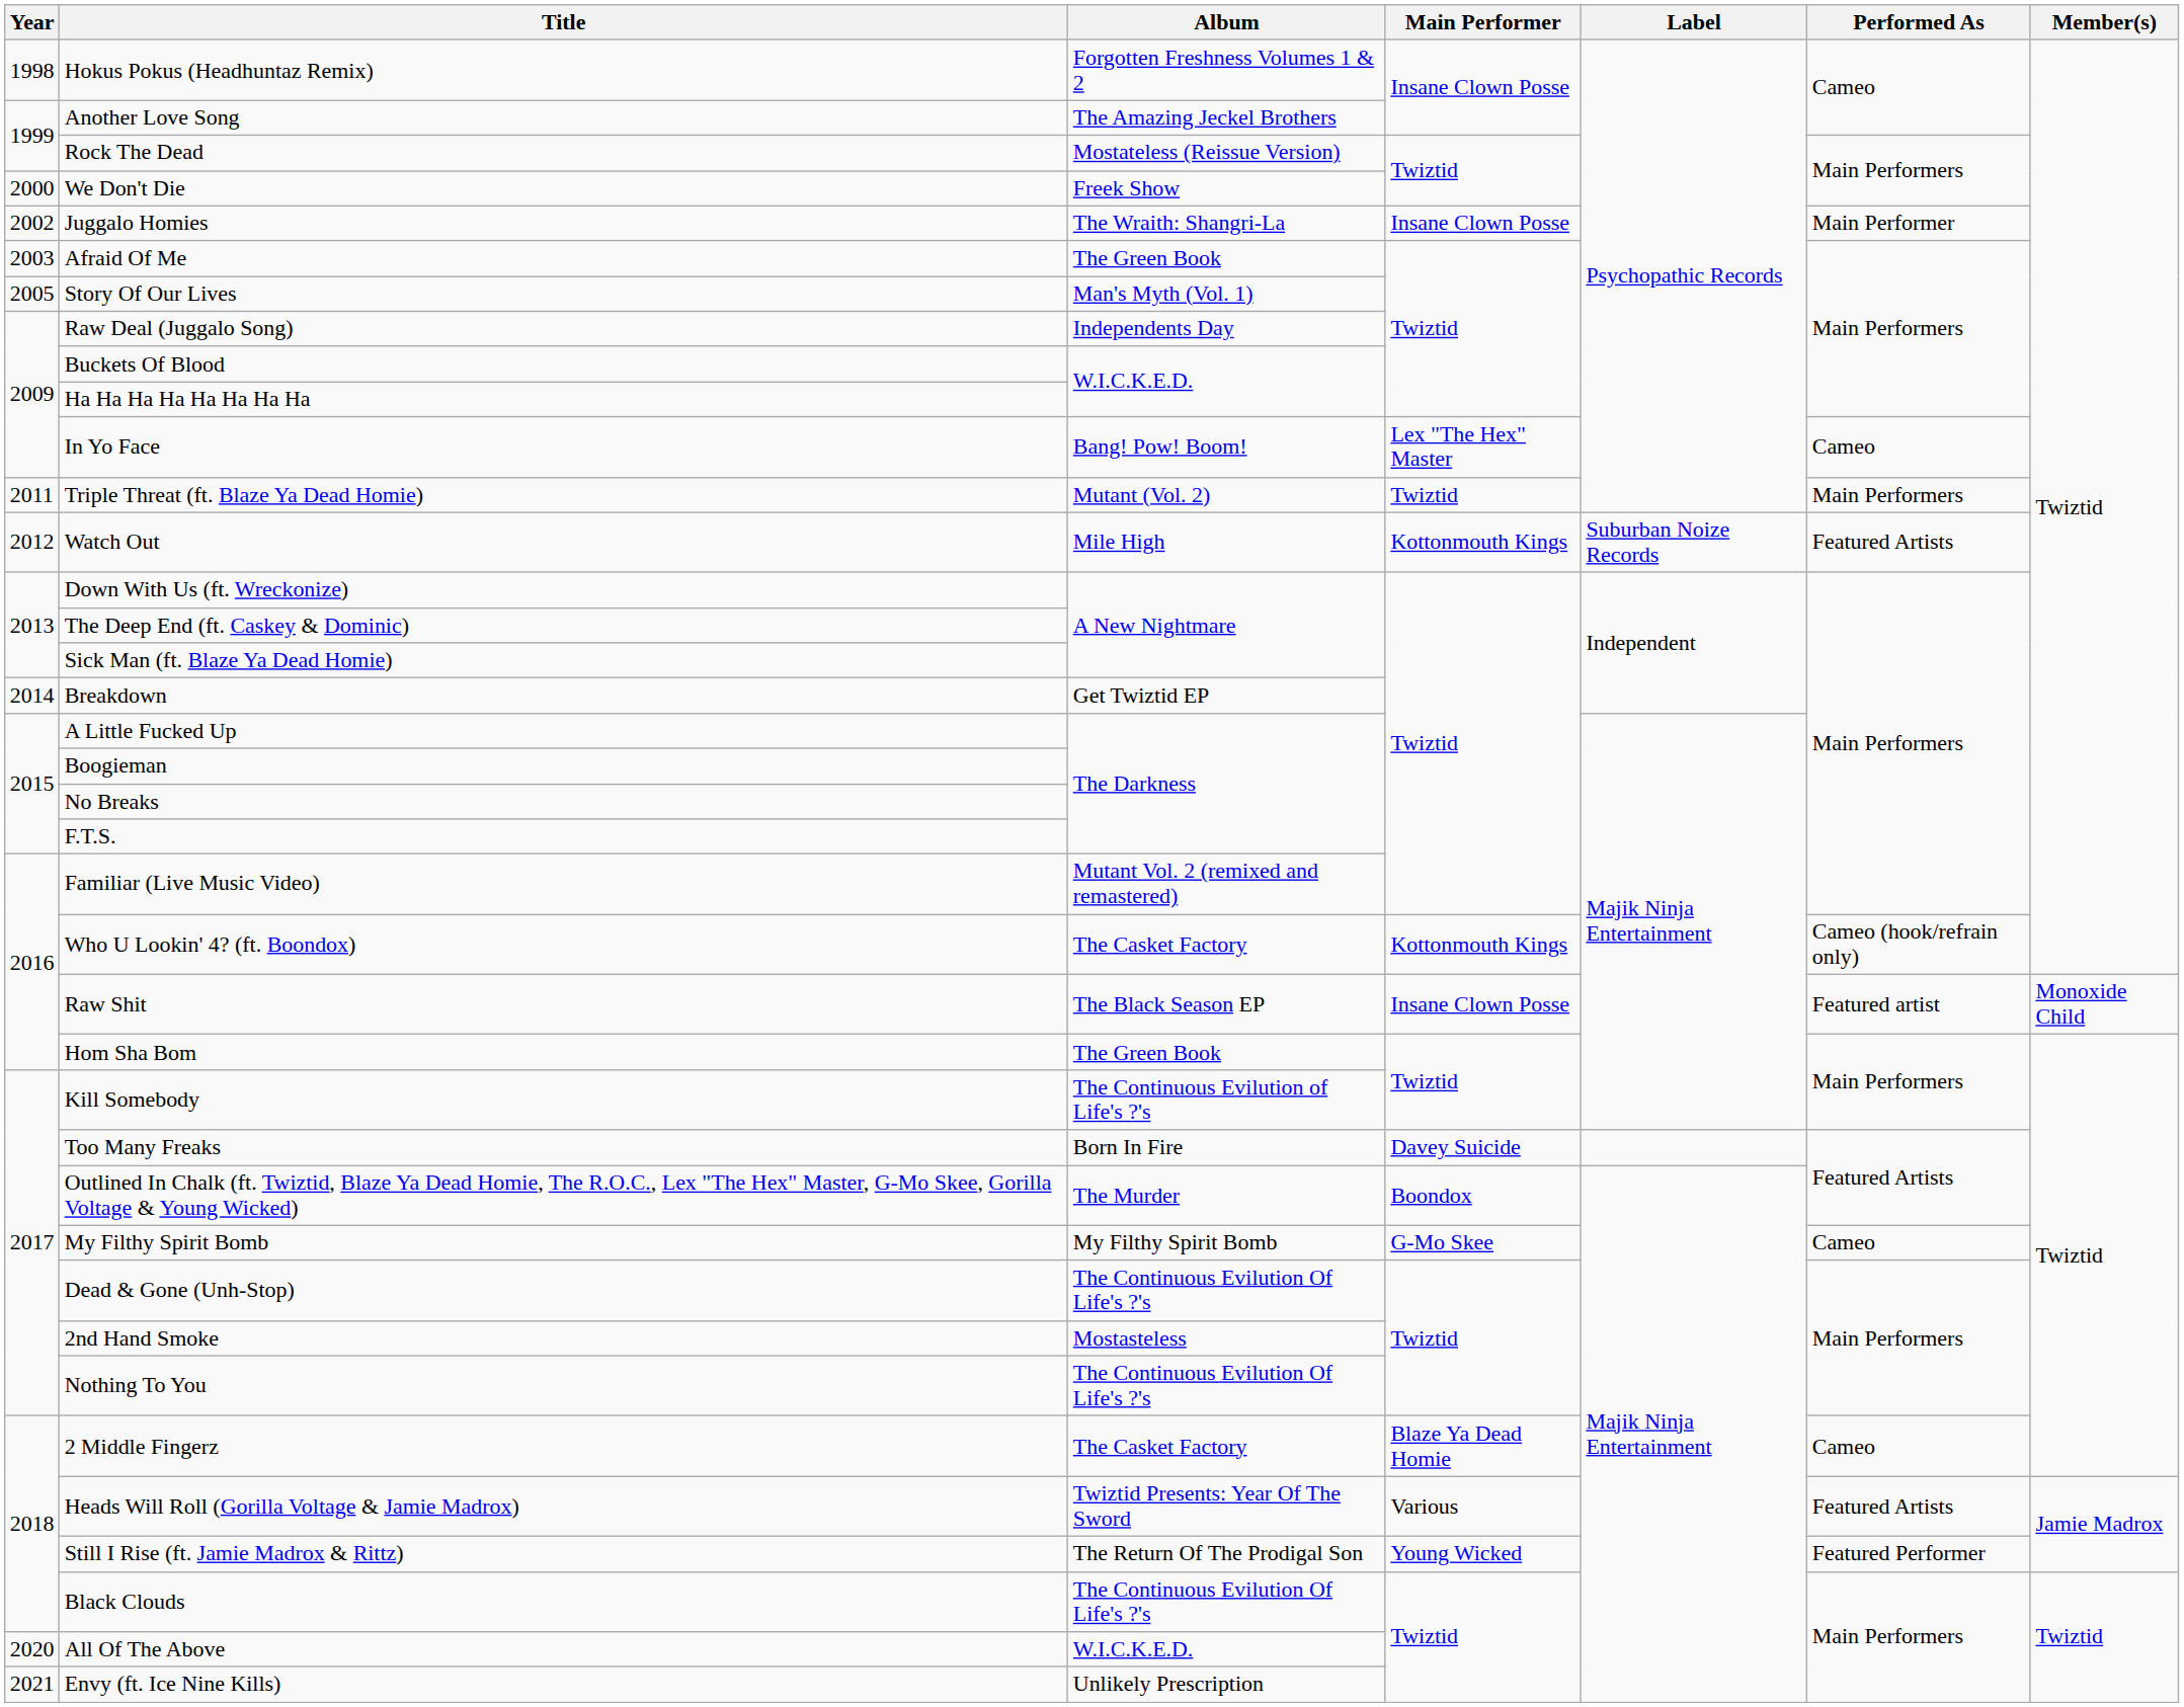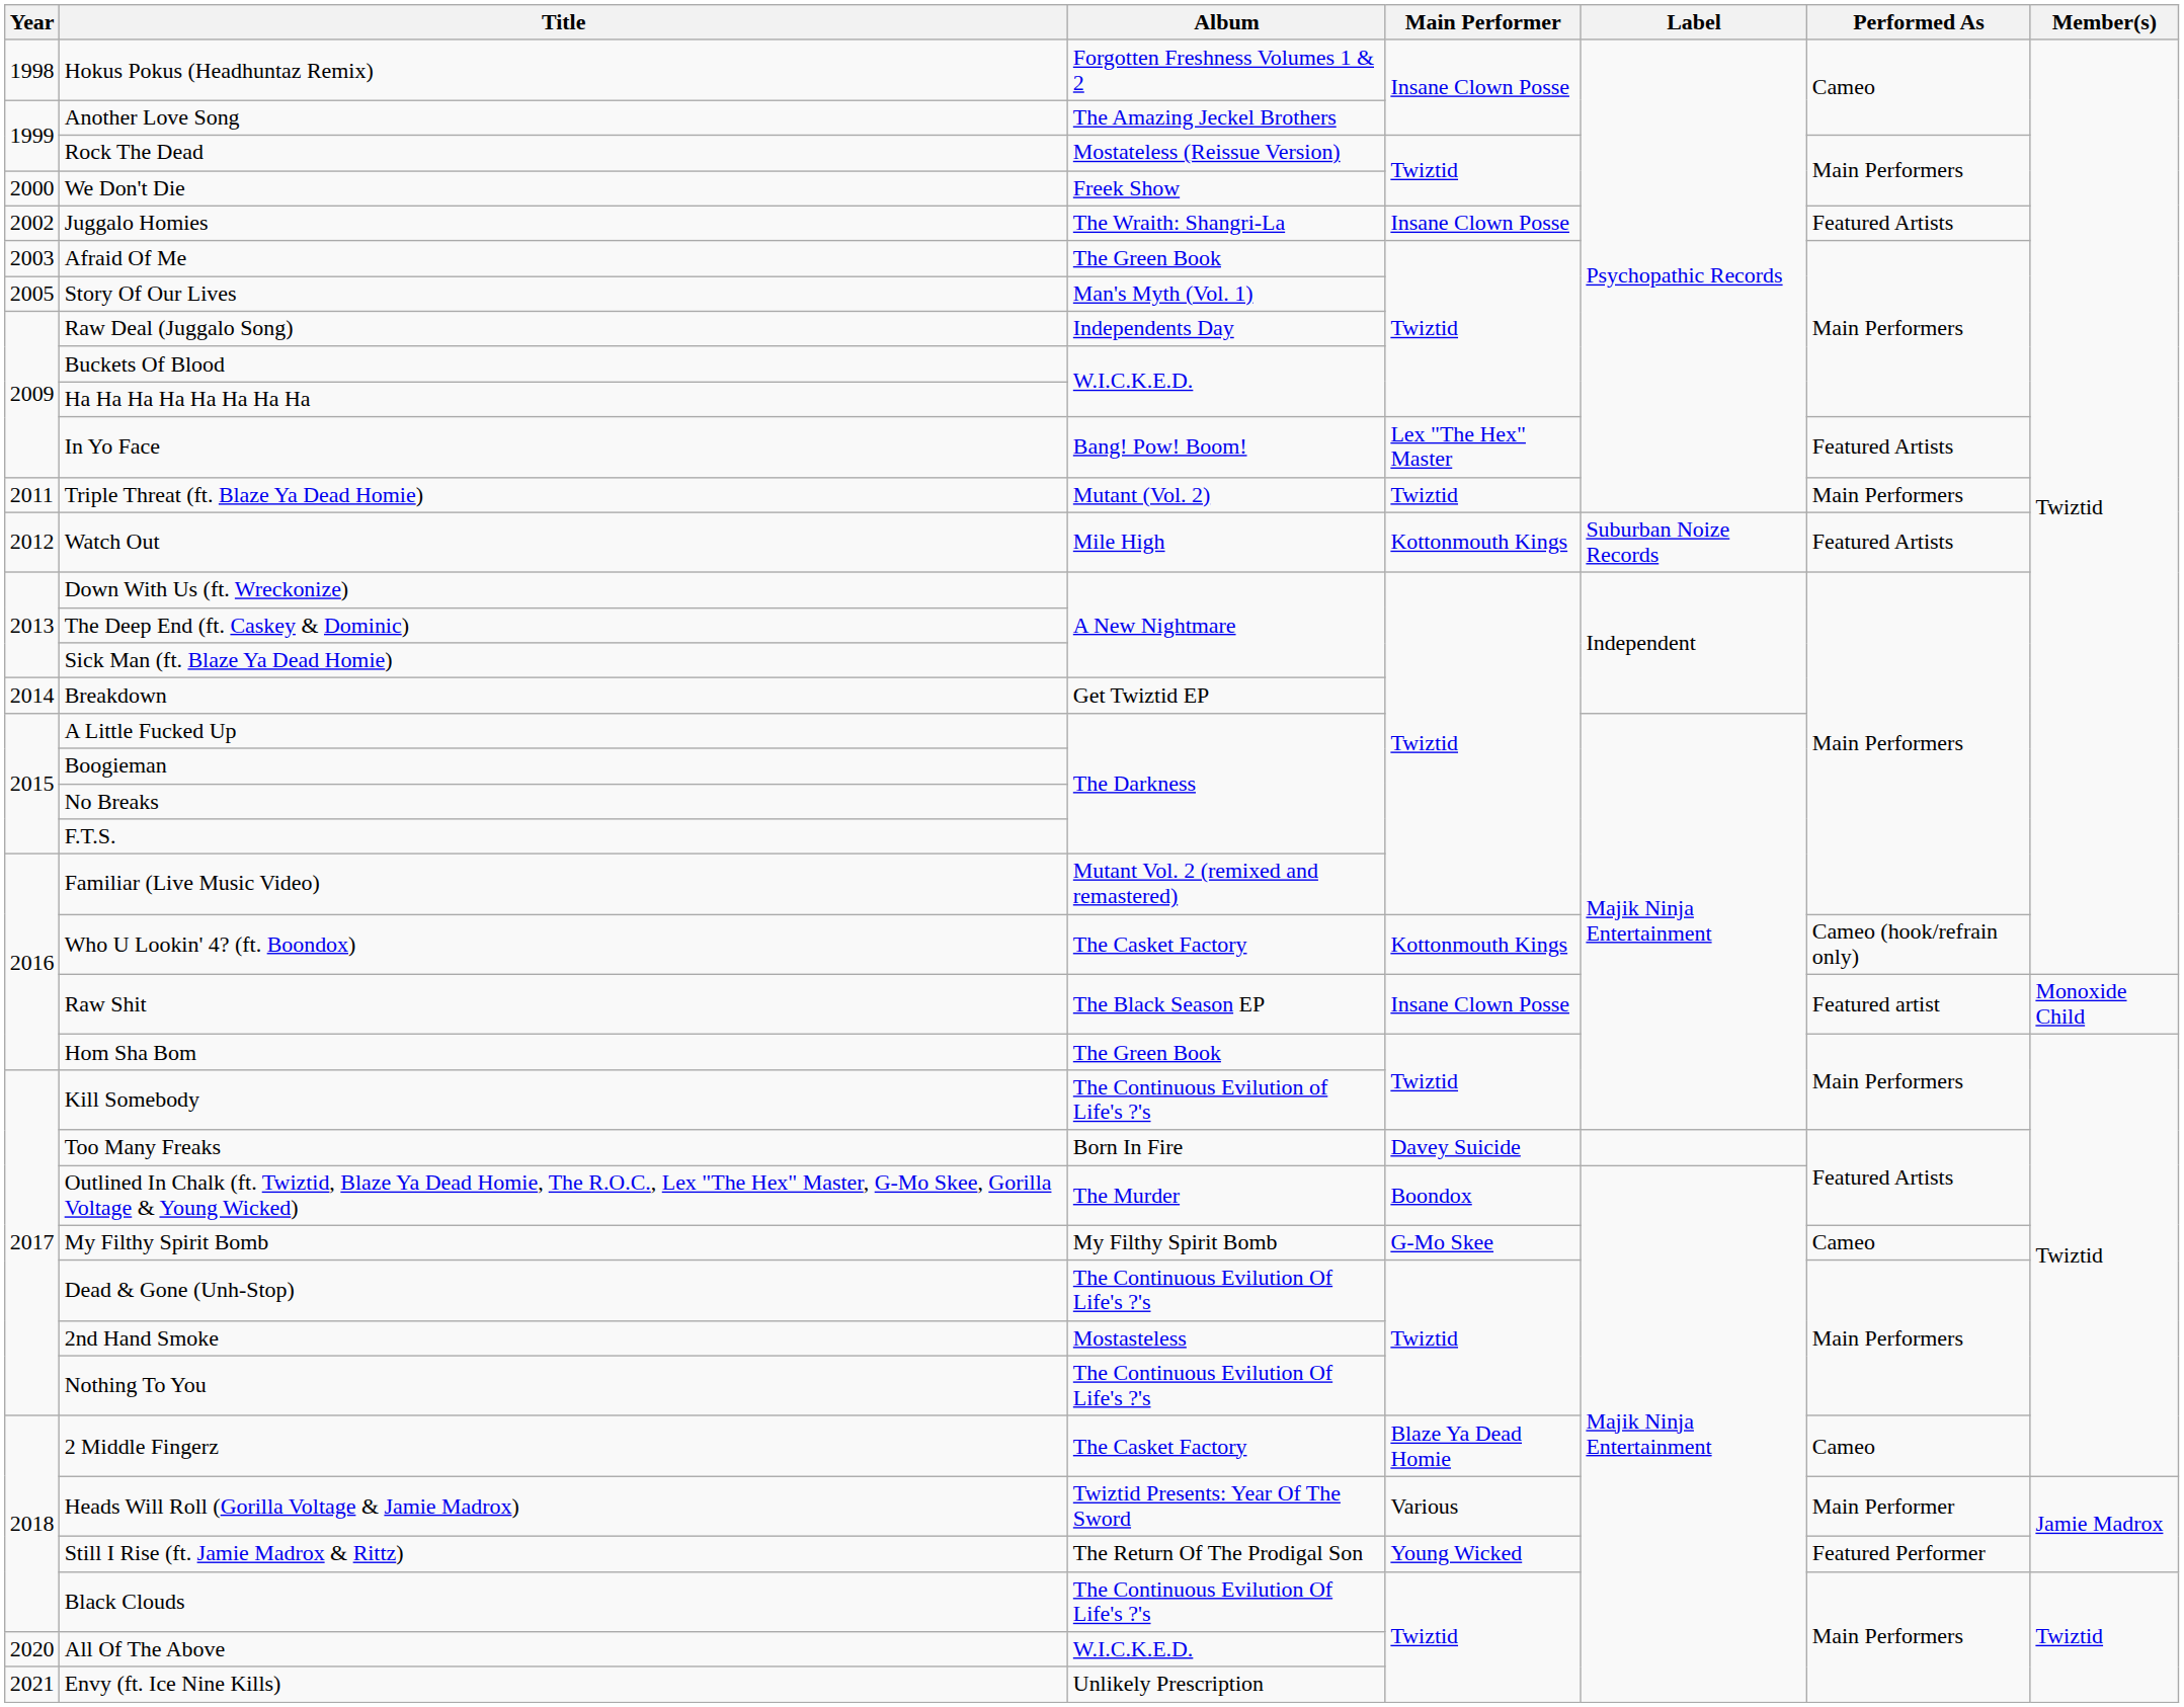 <table class="wikitable">
 <tr>
 <th>Year</th>
 <th>Title</th>
 <th>Album</th>
 <th>Main Performer</th>
 <th>Label</th>
 <th>Performed As</th>
 <th>Member(s)</th>
 </tr>
 <tr>
 <td>1998</td>
 <td>Hokus Pokus (Headhuntaz Remix)</td>
 <td><a href='#'>Forgotten Freshness Volumes 1 & 2</a></td>
 <td rowspan="2"><a href='#'>Insane Clown Posse</a></td>
 <td rowspan="12"><a href='#'>Psychopathic Records</a></td>
 <td rowspan="2">Cameo</td>
 <td rowspan="23">Twiztid</td>
 </tr>
 <tr>
 <td rowspan="2">1999</td>
 <td>Another Love Song</td>
 <td><a href='#'>The Amazing Jeckel Brothers</a></td>
 </tr>
 <tr>
 <td>Rock The Dead</td>
 <td><a href='#'>Mostateless (Reissue Version)</a></td>
 <td rowspan="2"><a href='#'>Twiztid</a></td>
 <td rowspan="2">Main Performers</td>
 </tr>
 <tr>
 <td>2000</td>
 <td>We Don't Die</td>
 <td><a href='#'>Freek Show</a></td>
 </tr>
 <tr>
 <td>2002</td>
 <td>Juggalo Homies</td>
 <td><a href='#'>The Wraith: Shangri-La</a></td>
 <td><a href='#'>Insane Clown Posse</a></td>
-<td>Main Performer</td>
+<td>Featured Artists</td>
 </tr>
 <tr>
 <td>2003</td>
 <td>Afraid Of Me</td>
 <td><a href='#'>The Green Book</a></td>
 <td rowspan="5"><a href='#'>Twiztid</a></td>
 <td rowspan="5">Main Performers</td>
 </tr>
 <tr>
 <td>2005</td>
 <td>Story Of Our Lives</td>
 <td><a href='#'>Man's Myth (Vol. 1)</a></td>
 </tr>
 <tr>
 <td rowspan="4">2009</td>
 <td>Raw Deal (Juggalo Song)</td>
 <td><a href='#'>Independents Day</a></td>
 </tr>
 <tr>
 <td>Buckets Of Blood</td>
 <td rowspan="2"><a href='#'>W.I.C.K.E.D.</a></td>
 </tr>
 <tr>
 <td>Ha Ha Ha Ha Ha Ha Ha Ha</td>
 </tr>
 <tr>
 <td>In Yo Face</td>
 <td><a href='#'>Bang! Pow! Boom!</a></td>
 <td><a href='#'>Lex "The Hex" Master</a></td>
-<td>Cameo</td>
+<td>Featured Artists</td>
 </tr>
 <tr>
 <td>2011</td>
 <td>Triple Threat (ft. <a href='#'>Blaze Ya Dead Homie</a>)</td>
 <td><a href='#'>Mutant (Vol. 2)</a></td>
 <td><a href='#'>Twiztid</a></td>
 <td>Main Performers</td>
 </tr>
 <tr>
 <td>2012</td>
 <td>Watch Out</td>
 <td><a href='#'>Mile High</a></td>
 <td><a href='#'>Kottonmouth Kings</a></td>
 <td><a href='#'>Suburban Noize Records</a></td>
 <td>Featured Artists</td>
 </tr>
 <tr>
 <td rowspan="3">2013</td>
 <td>Down With Us (ft. <a href='#'>Wreckonize</a>)</td>
 <td rowspan="3"><a href='#'>A New Nightmare</a></td>
 <td rowspan="9"><a href='#'>Twiztid</a></td>
 <td rowspan="4">Independent</td>
 <td rowspan="9">Main Performers</td>
 </tr>
 <tr>
 <td>The Deep End (ft. <a href='#'>Caskey</a> & <a href='#'>Dominic</a>)</td>
 </tr>
 <tr>
 <td>Sick Man (ft. <a href='#'>Blaze Ya Dead Homie</a>)</td>
 </tr>
 <tr>
 <td>2014</td>
 <td>Breakdown</td>
 <td>Get Twiztid EP</td>
 </tr>
 <tr>
 <td rowspan="4">2015</td>
 <td>A Little Fucked Up</td>
 <td rowspan="4"><a href='#'>The Darkness</a></td>
 <td rowspan="9"><a href='#'>Majik Ninja Entertainment</a></td>
 </tr>
 <tr>
 <td>Boogieman</td>
 </tr>
 <tr>
 <td>No Breaks</td>
 </tr>
 <tr>
 <td>F.T.S.</td>
 </tr>
 <tr>
 <td rowspan="4">2016</td>
 <td>Familiar (Live Music Video)</td>
 <td><a href='#'>Mutant Vol. 2 (remixed and remastered)</a></td>
 </tr>
 <tr>
 <td>Who U Lookin' 4? (ft. <a href='#'>Boondox</a>)</td>
 <td><a href='#'>The Casket Factory</a></td>
 <td><a href='#'>Kottonmouth Kings</a></td>
 <td>Cameo (hook/refrain only)</td>
 </tr>
 <tr>
 <td>Raw Shit</td>
 <td><a href='#'>The Black Season</a> EP</td>
 <td><a href='#'>Insane Clown Posse</a></td>
 <td>Featured artist</td>
 <td><a href='#'>Monoxide Child</a></td>
 </tr>
 <tr>
 <td>Hom Sha Bom</td>
 <td><a href='#'>The Green Book</a></td>
 <td rowspan="2"><a href='#'>Twiztid</a></td>
 <td rowspan="2">Main Performers</td>
 <td rowspan="9">Twiztid</td>
 </tr>
 <tr>
 <td rowspan="7">2017</td>
 <td>Kill Somebody</td>
 <td><a href='#'>The Continuous Evilution of Life's ?'s</a></td>
 </tr>
 <tr>
 <td>Too Many Freaks</td>
 <td>Born In Fire</td>
 <td><a href='#'>Davey Suicide</a></td>
 <td></td>
 <td rowspan="2">Featured Artists</td>
 </tr>
 <tr>
 <td>Outlined In Chalk (ft. <a href='#'>Twiztid</a>, <a href='#'>Blaze Ya Dead Homie</a>, <a href='#'>The R.O.C.</a>, <a href='#'>Lex "The Hex" Master</a>, <a href='#'>G-Mo Skee</a>, <a href='#'>Gorilla Voltage</a> & <a href='#'>Young Wicked</a>)</td>
 <td><a href='#'>The Murder</a></td>
 <td><a href='#'>Boondox</a></td>
 <td rowspan="11"><a href='#'>Majik Ninja Entertainment</a></td>
 </tr>
 <tr>
 <td>My Filthy Spirit Bomb</td>
 <td>My Filthy Spirit Bomb</td>
 <td><a href='#'>G-Mo Skee</a></td>
 <td>Cameo</td>
 </tr>
 <tr>
 <td>Dead & Gone (Unh-Stop)</td>
 <td><a href='#'>The Continuous Evilution Of Life's ?'s</a></td>
 <td rowspan="3"><a href='#'>Twiztid</a></td>
 <td rowspan="3">Main Performers</td>
 </tr>
 <tr>
 <td>2nd Hand Smoke</td>
 <td><a href='#'>Mostasteless</a></td>
 </tr>
 <tr>
 <td>Nothing To You</td>
 <td><a href='#'>The Continuous Evilution Of Life's ?'s</a></td>
 </tr>
 <tr>
 <td rowspan="4">2018</td>
 <td>2 Middle Fingerz</td>
 <td><a href='#'>The Casket Factory</a></td>
 <td><a href='#'>Blaze Ya Dead Homie</a></td>
 <td>Cameo</td>
 </tr>
 <tr>
 <td>Heads Will Roll (<a href='#'>Gorilla Voltage</a> & <a href='#'>Jamie Madrox</a>)</td>
 <td><a href='#'>Twiztid Presents: Year Of The Sword</a></td>
 <td>Various</td>
-<td>Featured Artists</td>
+<td>Main Performer</td>
 <td rowspan="2"><a href='#'>Jamie Madrox</a></td>
 </tr>
 <tr>
 <td>Still I Rise (ft. <a href='#'>Jamie Madrox</a> & <a href='#'>Rittz</a>)</td>
 <td>The Return Of The Prodigal Son</td>
 <td><a href='#'>Young Wicked</a></td>
 <td>Featured Performer</td>
 </tr>
 <tr>
 <td>Black Clouds</td>
 <td><a href='#'>The Continuous Evilution Of Life's ?'s</a></td>
 <td rowspan="3"><a href='#'>Twiztid</a></td>
 <td rowspan="3">Main Performers</td>
 <td rowspan="3"><a href='#'>Twiztid</a></td>
 </tr>
 <tr>
 <td>2020</td>
 <td>All Of The Above</td>
 <td><a href='#'>W.I.C.K.E.D.</a></td>
 </tr>
 <tr>
 <td>2021</td>
 <td>Envy (ft. Ice Nine Kills)</td>
 <td>Unlikely Prescription</td>
 </tr>
 </table>
